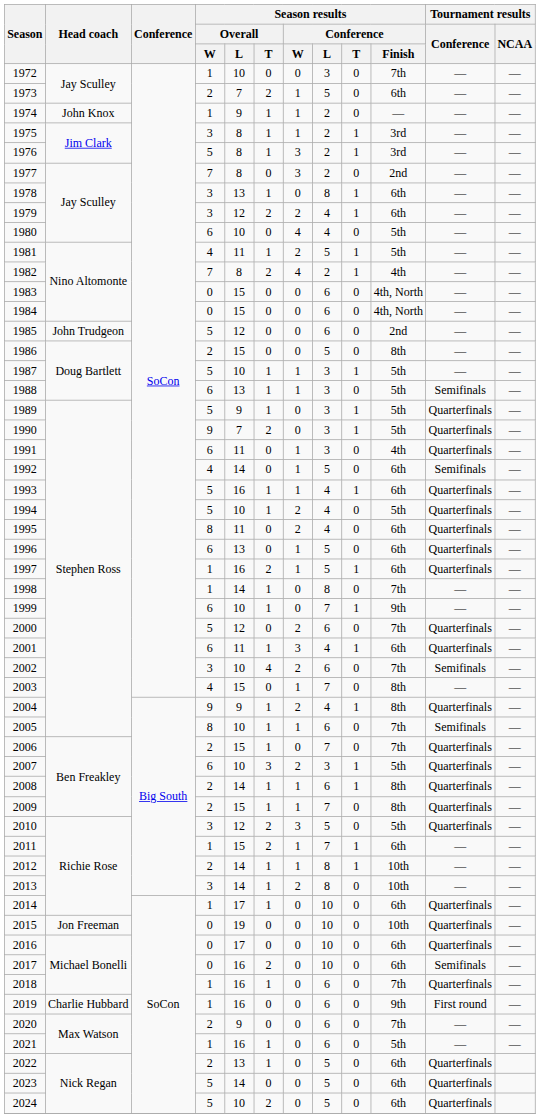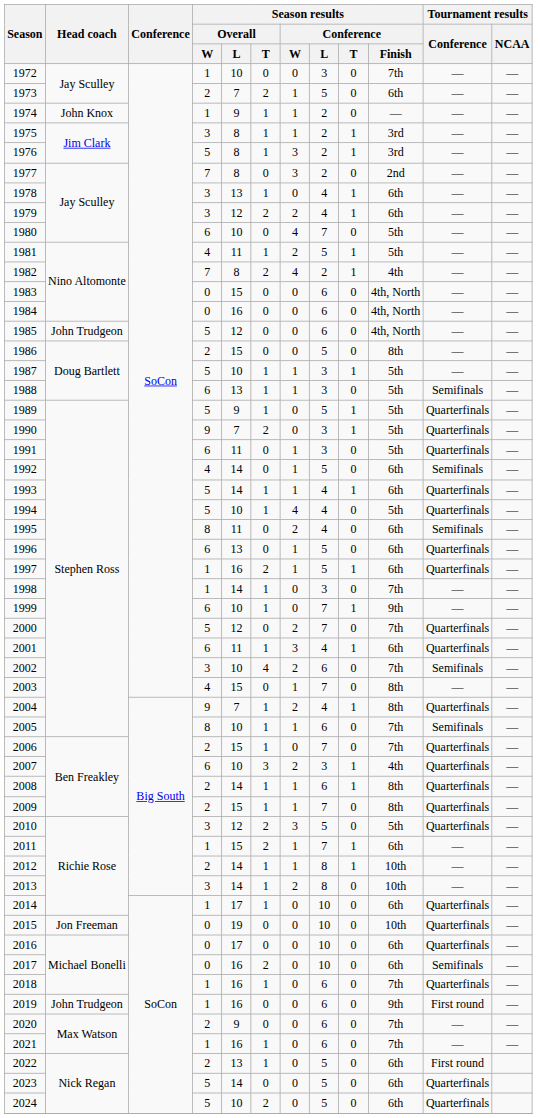 <table class="wikitable" style="font-size: 95%; text-align:center;">
 <tr>
 <th rowspan=3>Season</th>
 <th rowspan=3>Head coach</th>
 <th rowspan=3>Conference</th>
 <th colspan=7>Season results</th>
 <th colspan=2>Tournament results</th>
 </tr>
 <tr>
 <th colspan=3>Overall</th>
 <th colspan=4>Conference</th>
 <th rowspan=2>Conference</th>
 <th rowspan=2>NCAA</th>
 </tr>
 <tr>
 <th width=30>W</th>
 <th width=30>L</th>
 <th width=30>T</th>
 <th width=30>W</th>
 <th width=30>L</th>
 <th width=30>T</th>
 <th>Finish</th>
 </tr>
 <tr>
 <td>1972</td>
 <td rowspan="2">Jay Sculley</td>
 <td rowspan="32"><a href='#'>SoCon</a></td>
 <td>1</td>
 <td>10</td>
 <td>0</td>
 <td>0</td>
 <td>3</td>
 <td>0</td>
 <td>7th</td>
 <td>—</td>
 <td>—</td>
 </tr>
 <tr>
 <td>1973</td>
 <td>2</td>
 <td>7</td>
 <td>2</td>
 <td>1</td>
 <td>5</td>
 <td>0</td>
 <td>6th</td>
 <td>—</td>
 <td>—</td>
 </tr>
 <tr>
 <td>1974</td>
 <td>John Knox</td>
 <td>1</td>
 <td>9</td>
 <td>1</td>
 <td>1</td>
 <td>2</td>
 <td>0</td>
 <td>—</td>
 <td>—</td>
 <td>—</td>
 </tr>
 <tr>
 <td>1975</td>
 <td rowspan="2"><a href='#'>Jim Clark</a></td>
 <td>3</td>
 <td>8</td>
 <td>1</td>
 <td>1</td>
 <td>2</td>
 <td>1</td>
 <td>3rd</td>
 <td>—</td>
 <td>—</td>
 </tr>
 <tr>
 <td>1976</td>
 <td>5</td>
 <td>8</td>
 <td>1</td>
 <td>3</td>
 <td>2</td>
 <td>1</td>
 <td>3rd</td>
 <td>—</td>
 <td>—</td>
 </tr>
 <tr>
 <td>1977</td>
 <td rowspan="4">Jay Sculley</td>
 <td>7</td>
 <td>8</td>
 <td>0</td>
 <td>3</td>
 <td>2</td>
 <td>0</td>
 <td>2nd</td>
 <td>—</td>
 <td>—</td>
 </tr>
 <tr>
 <td>1978</td>
 <td>3</td>
 <td>13</td>
 <td>1</td>
 <td>0</td>
-<td>8</td>
+<td>4</td>
 <td>1</td>
 <td>6th</td>
 <td>—</td>
 <td>—</td>
 </tr>
 <tr>
 <td>1979</td>
 <td>3</td>
 <td>12</td>
 <td>2</td>
 <td>2</td>
 <td>4</td>
 <td>1</td>
 <td>6th</td>
 <td>—</td>
 <td>—</td>
 </tr>
 <tr>
 <td>1980</td>
 <td>6</td>
 <td>10</td>
 <td>0</td>
 <td>4</td>
-<td>4</td>
+<td>7</td>
 <td>0</td>
 <td>5th</td>
 <td>—</td>
 <td>—</td>
 </tr>
 <tr>
 <td>1981</td>
 <td rowspan="4">Nino Altomonte</td>
 <td>4</td>
 <td>11</td>
 <td>1</td>
 <td>2</td>
 <td>5</td>
 <td>1</td>
 <td>5th</td>
 <td>—</td>
 <td>—</td>
 </tr>
 <tr>
 <td>1982</td>
 <td>7</td>
 <td>8</td>
 <td>2</td>
 <td>4</td>
 <td>2</td>
 <td>1</td>
 <td>4th</td>
 <td>—</td>
 <td>—</td>
 </tr>
 <tr>
 <td>1983</td>
 <td>0</td>
 <td>15</td>
 <td>0</td>
 <td>0</td>
 <td>6</td>
 <td>0</td>
 <td>4th, North</td>
 <td>—</td>
 <td>—</td>
 </tr>
 <tr>
 <td>1984</td>
 <td>0</td>
-<td>15</td>
+<td>16</td>
 <td>0</td>
 <td>0</td>
 <td>6</td>
 <td>0</td>
 <td>4th, North</td>
 <td>—</td>
 <td>—</td>
 </tr>
 <tr>
 <td>1985</td>
 <td>John Trudgeon</td>
 <td>5</td>
 <td>12</td>
 <td>0</td>
 <td>0</td>
 <td>6</td>
 <td>0</td>
-<td>2nd</td>
+<td>4th, North</td>
 <td>—</td>
 <td>—</td>
 </tr>
 <tr>
 <td>1986</td>
 <td rowspan="3">Doug Bartlett</td>
 <td>2</td>
 <td>15</td>
 <td>0</td>
 <td>0</td>
 <td>5</td>
 <td>0</td>
 <td>8th</td>
 <td>—</td>
 <td>—</td>
 </tr>
 <tr>
 <td>1987</td>
 <td>5</td>
 <td>10</td>
 <td>1</td>
 <td>1</td>
 <td>3</td>
 <td>1</td>
 <td>5th</td>
 <td>—</td>
 <td>—</td>
 </tr>
 <tr>
 <td>1988</td>
 <td>6</td>
 <td>13</td>
 <td>1</td>
 <td>1</td>
 <td>3</td>
 <td>0</td>
 <td>5th</td>
 <td>Semifinals</td>
 <td>—</td>
 </tr>
 <tr>
 <td>1989</td>
 <td rowspan="17">Stephen Ross</td>
 <td>5</td>
 <td>9</td>
 <td>1</td>
 <td>0</td>
-<td>3</td>
+<td>5</td>
 <td>1</td>
 <td>5th</td>
 <td>Quarterfinals</td>
 <td>—</td>
 </tr>
 <tr>
 <td>1990</td>
 <td>9</td>
 <td>7</td>
 <td>2</td>
 <td>0</td>
 <td>3</td>
 <td>1</td>
 <td>5th</td>
 <td>Quarterfinals</td>
 <td>—</td>
 </tr>
 <tr>
 <td>1991</td>
 <td>6</td>
 <td>11</td>
 <td>0</td>
 <td>1</td>
 <td>3</td>
 <td>0</td>
-<td>4th</td>
+<td>5th</td>
 <td>Quarterfinals</td>
 <td>—</td>
 </tr>
 <tr>
 <td>1992</td>
 <td>4</td>
 <td>14</td>
 <td>0</td>
 <td>1</td>
 <td>5</td>
 <td>0</td>
 <td>6th</td>
 <td>Semifinals</td>
 <td>—</td>
 </tr>
 <tr>
 <td>1993</td>
 <td>5</td>
-<td>16</td>
+<td>14</td>
 <td>1</td>
 <td>1</td>
 <td>4</td>
 <td>1</td>
 <td>6th</td>
 <td>Quarterfinals</td>
 <td>—</td>
 </tr>
 <tr>
 <td>1994</td>
 <td>5</td>
 <td>10</td>
 <td>1</td>
-<td>2</td>
+<td>4</td>
 <td>4</td>
 <td>0</td>
 <td>5th</td>
 <td>Quarterfinals</td>
 <td>—</td>
 </tr>
 <tr>
 <td>1995</td>
 <td>8</td>
 <td>11</td>
 <td>0</td>
 <td>2</td>
 <td>4</td>
 <td>0</td>
 <td>6th</td>
-<td>Quarterfinals</td>
+<td>Semifinals</td>
 <td>—</td>
 </tr>
 <tr>
 <td>1996</td>
 <td>6</td>
 <td>13</td>
 <td>0</td>
 <td>1</td>
 <td>5</td>
 <td>0</td>
 <td>6th</td>
 <td>Quarterfinals</td>
 <td>—</td>
 </tr>
 <tr>
 <td>1997</td>
 <td>1</td>
 <td>16</td>
 <td>2</td>
 <td>1</td>
 <td>5</td>
 <td>1</td>
 <td>6th</td>
 <td>Quarterfinals</td>
 <td>—</td>
 </tr>
 <tr>
 <td>1998</td>
 <td>1</td>
 <td>14</td>
 <td>1</td>
 <td>0</td>
-<td>8</td>
+<td>3</td>
 <td>0</td>
 <td>7th</td>
 <td>—</td>
 <td>—</td>
 </tr>
 <tr>
 <td>1999</td>
 <td>6</td>
 <td>10</td>
 <td>1</td>
 <td>0</td>
 <td>7</td>
 <td>1</td>
 <td>9th</td>
 <td>—</td>
 <td>—</td>
 </tr>
 <tr>
 <td>2000</td>
 <td>5</td>
 <td>12</td>
 <td>0</td>
 <td>2</td>
-<td>6</td>
+<td>7</td>
 <td>0</td>
 <td>7th</td>
 <td>Quarterfinals</td>
 <td>—</td>
 </tr>
 <tr>
 <td>2001</td>
 <td>6</td>
 <td>11</td>
 <td>1</td>
 <td>3</td>
 <td>4</td>
 <td>1</td>
 <td>6th</td>
 <td>Quarterfinals</td>
 <td>—</td>
 </tr>
 <tr>
 <td>2002</td>
 <td>3</td>
 <td>10</td>
 <td>4</td>
 <td>2</td>
 <td>6</td>
 <td>0</td>
 <td>7th</td>
 <td>Semifinals</td>
 <td>—</td>
 </tr>
 <tr>
 <td>2003</td>
 <td>4</td>
 <td>15</td>
 <td>0</td>
 <td>1</td>
 <td>7</td>
 <td>0</td>
 <td>8th</td>
 <td>—</td>
 <td>—</td>
 </tr>
 <tr>
 <td>2004</td>
 <td rowspan="10"><a href='#'>Big South</a></td>
 <td>9</td>
-<td>9</td>
+<td>7</td>
 <td>1</td>
 <td>2</td>
 <td>4</td>
 <td>1</td>
 <td>8th</td>
 <td>Quarterfinals</td>
 <td>—</td>
 </tr>
 <tr>
 <td>2005</td>
 <td>8</td>
 <td>10</td>
 <td>1</td>
 <td>1</td>
 <td>6</td>
 <td>0</td>
 <td>7th</td>
 <td>Semifinals</td>
 <td>—</td>
 </tr>
 <tr>
 <td>2006</td>
 <td rowspan="4">Ben Freakley</td>
 <td>2</td>
 <td>15</td>
 <td>1</td>
 <td>0</td>
 <td>7</td>
 <td>0</td>
 <td>7th</td>
 <td>Quarterfinals</td>
 <td>—</td>
 </tr>
 <tr>
 <td>2007</td>
 <td>6</td>
 <td>10</td>
 <td>3</td>
 <td>2</td>
 <td>3</td>
 <td>1</td>
-<td>5th</td>
+<td>4th</td>
 <td>Quarterfinals</td>
 <td>—</td>
 </tr>
 <tr>
 <td>2008</td>
 <td>2</td>
 <td>14</td>
 <td>1</td>
 <td>1</td>
 <td>6</td>
 <td>1</td>
 <td>8th</td>
 <td>Quarterfinals</td>
 <td>—</td>
 </tr>
 <tr>
 <td>2009</td>
 <td>2</td>
 <td>15</td>
 <td>1</td>
 <td>1</td>
 <td>7</td>
 <td>0</td>
 <td>8th</td>
 <td>Quarterfinals</td>
 <td>—</td>
 </tr>
 <tr>
 <td>2010</td>
 <td rowspan="5">Richie Rose</td>
 <td>3</td>
 <td>12</td>
 <td>2</td>
 <td>3</td>
 <td>5</td>
 <td>0</td>
 <td>5th</td>
 <td>Quarterfinals</td>
 <td>—</td>
 </tr>
 <tr>
 <td>2011</td>
 <td>1</td>
 <td>15</td>
 <td>2</td>
 <td>1</td>
 <td>7</td>
 <td>1</td>
 <td>6th</td>
 <td>—</td>
 <td>—</td>
 </tr>
 <tr>
 <td>2012</td>
 <td>2</td>
 <td>14</td>
 <td>1</td>
 <td>1</td>
 <td>8</td>
 <td>1</td>
 <td>10th</td>
 <td>—</td>
 <td>—</td>
 </tr>
 <tr>
 <td>2013</td>
 <td>3</td>
 <td>14</td>
 <td>1</td>
 <td>2</td>
 <td>8</td>
 <td>0</td>
 <td>10th</td>
 <td>—</td>
 <td>—</td>
 </tr>
 <tr>
 <td>2014</td>
 <td rowspan="11">SoCon</td>
 <td>1</td>
 <td>17</td>
 <td>1</td>
 <td>0</td>
 <td>10</td>
 <td>0</td>
 <td>6th</td>
 <td>Quarterfinals</td>
 <td>—</td>
 </tr>
 <tr>
 <td>2015</td>
 <td>Jon Freeman</td>
 <td>0</td>
 <td>19</td>
 <td>0</td>
 <td>0</td>
 <td>10</td>
 <td>0</td>
 <td>10th</td>
 <td>Quarterfinals</td>
 <td>—</td>
 </tr>
 <tr>
 <td>2016</td>
 <td rowspan="3">Michael Bonelli</td>
 <td>0</td>
 <td>17</td>
 <td>0</td>
 <td>0</td>
 <td>10</td>
 <td>0</td>
 <td>6th</td>
 <td>Quarterfinals</td>
 <td>—</td>
 </tr>
 <tr>
 <td>2017</td>
 <td>0</td>
 <td>16</td>
 <td>2</td>
 <td>0</td>
 <td>10</td>
 <td>0</td>
 <td>6th</td>
 <td>Semifinals</td>
 <td>—</td>
 </tr>
 <tr>
 <td>2018</td>
 <td>1</td>
 <td>16</td>
 <td>1</td>
 <td>0</td>
 <td>6</td>
 <td>0</td>
 <td>7th</td>
 <td>Quarterfinals</td>
 <td>—</td>
 </tr>
 <tr>
 <td>2019</td>
-<td>Charlie Hubbard</td>
+<td>John Trudgeon</td>
 <td>1</td>
 <td>16</td>
 <td>0</td>
 <td>0</td>
 <td>6</td>
 <td>0</td>
 <td>9th</td>
 <td>First round</td>
 <td>—</td>
 </tr>
 <tr>
 <td>2020</td>
 <td rowspan="2">Max Watson</td>
 <td>2</td>
 <td>9</td>
 <td>0</td>
 <td>0</td>
 <td>6</td>
 <td>0</td>
 <td>7th</td>
 <td>—</td>
 <td>—</td>
 </tr>
 <tr>
 <td>2021</td>
 <td>1</td>
 <td>16</td>
 <td>1</td>
 <td>0</td>
 <td>6</td>
 <td>0</td>
-<td>5th</td>
+<td>7th</td>
 <td>—</td>
 <td>—</td>
 </tr>
 <tr>
 <td>2022</td>
 <td rowspan="3">Nick Regan</td>
 <td>2</td>
 <td>13</td>
 <td>1</td>
 <td>0</td>
 <td>5</td>
 <td>0</td>
 <td>6th</td>
-<td>Quarterfinals</td>
+<td>First round</td>
 <td></td>
 </tr>
 <tr>
 <td>2023</td>
 <td>5</td>
 <td>14</td>
 <td>0</td>
 <td>0</td>
 <td>5</td>
 <td>0</td>
 <td>6th</td>
 <td>Quarterfinals</td>
 <td></td>
 </tr>
 <tr>
 <td>2024</td>
 <td>5</td>
 <td>10</td>
 <td>2</td>
 <td>0</td>
 <td>5</td>
 <td>0</td>
 <td>6th</td>
 <td>Quarterfinals</td>
 <td></td>
 </tr>
 <tr>
 </tr>
 </table>
